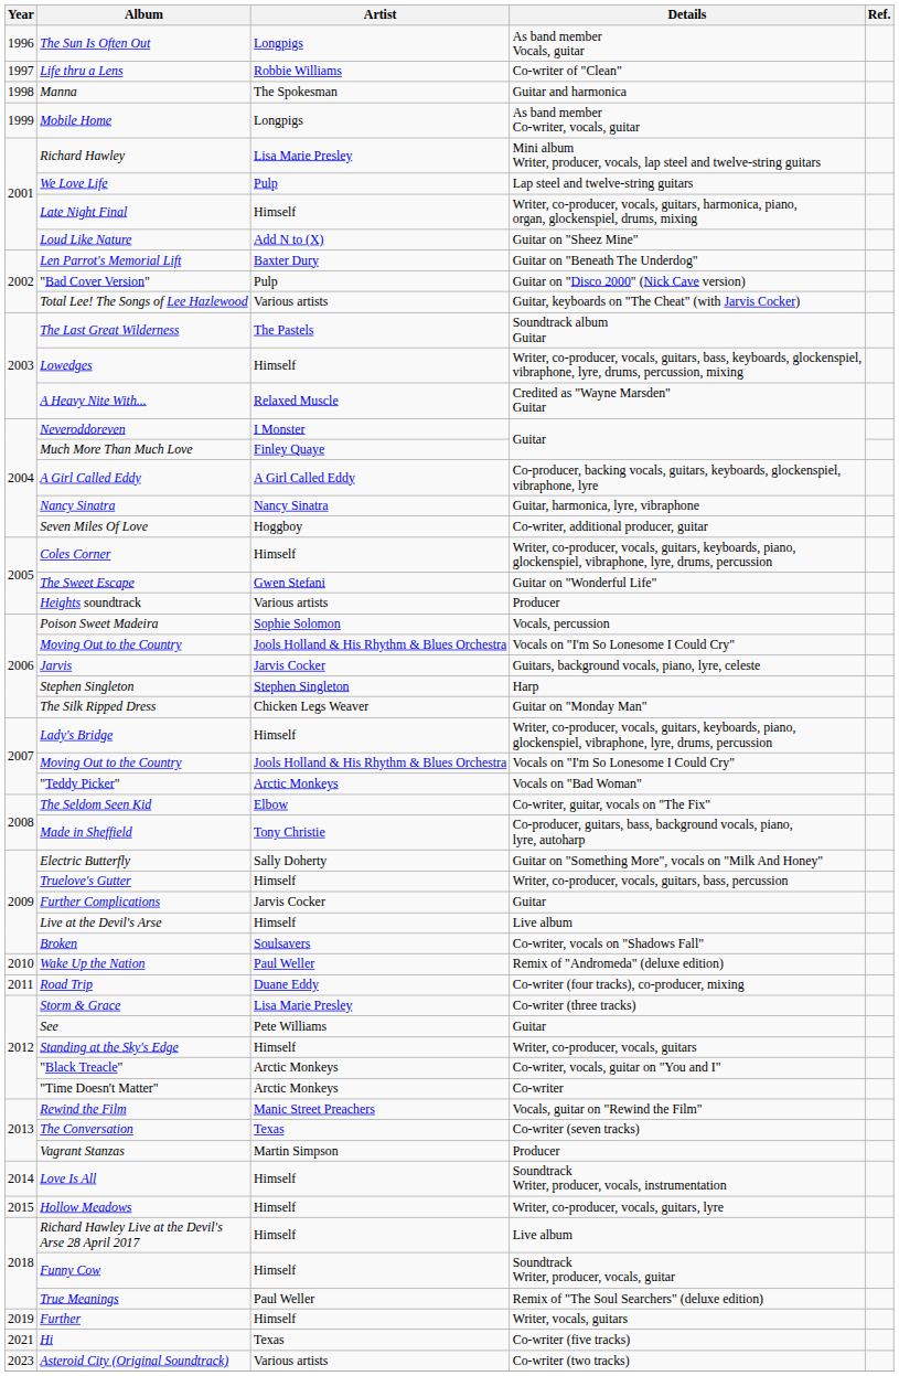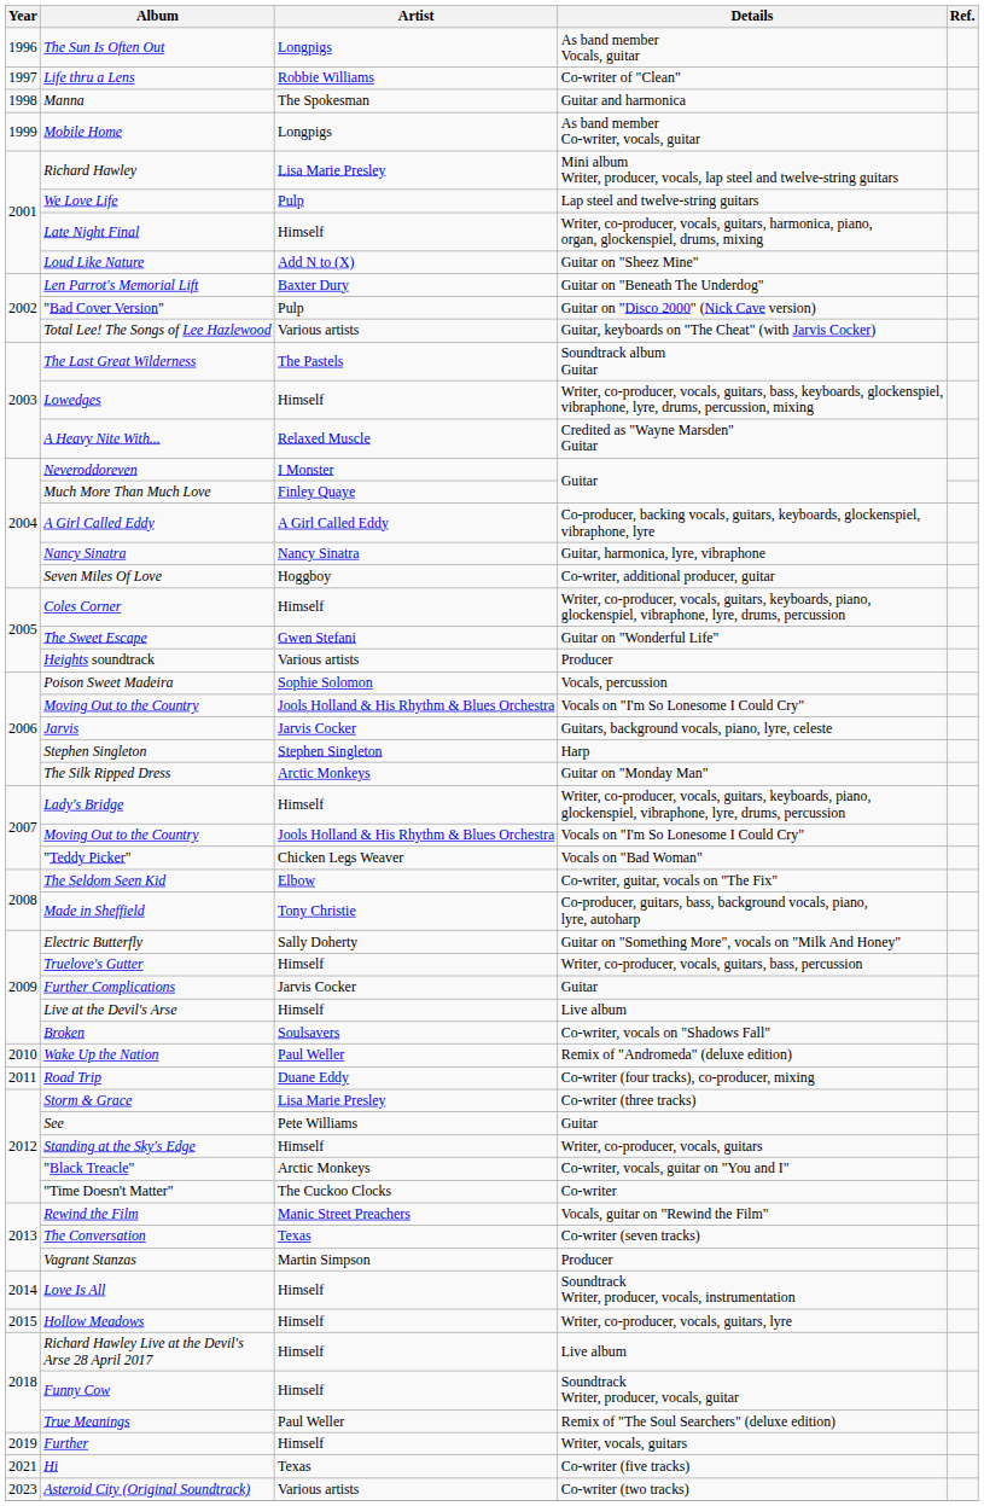 <table class="wikitable">
 <tr>
 <th style="width:1em;">Year</th>
 <th>Album</th>
 <th>Artist</th>
 <th>Details</th>
 <th>Ref.</th>
 </tr>
 <tr>
 <td>1996</td>
 <td><em><a href='#'>The Sun Is Often Out</a></em></td>
 <td><a href='#'>Longpigs</a></td>
 <td>As band member <br> Vocals, guitar</td>
 <td style="text-align:center;"></td>
 </tr>
 <tr>
 <td>1997</td>
 <td><em><a href='#'>Life thru a Lens</a></em></td>
 <td><a href='#'>Robbie Williams</a></td>
 <td>Co-writer of "Clean"</td>
 <td style="text-align:center;"></td>
 </tr>
 <tr>
 <td>1998</td>
 <td><em>Manna</em></td>
 <td>The Spokesman</td>
 <td>Guitar and harmonica</td>
 <td style="text-align:center;"></td>
 </tr>
 <tr>
 <td>1999</td>
 <td><em><a href='#'>Mobile Home</a></em></td>
 <td>Longpigs</td>
 <td>As band member <br> Co-writer, vocals, guitar</td>
 <td style="text-align:center;"></td>
 </tr>
 <tr>
 <td rowspan="4">2001</td>
 <td><em>Richard Hawley</em></td>
 <td><a href='#'>Lisa Marie Presley</a></td>
 <td>Mini album <br> Writer, producer, vocals, lap steel and twelve-string guitars</td>
 <td style="text-align:center;"></td>
 </tr>
 <tr>
 <td><em><a href='#'>We Love Life</a></em></td>
 <td><a href='#'>Pulp</a></td>
 <td>Lap steel and twelve-string guitars</td>
 <td style="text-align:center;"></td>
 </tr>
 <tr>
 <td><em><a href='#'>Late Night Final</a></em></td>
 <td>Himself</td>
 <td>Writer, co-producer, vocals, guitars, harmonica, piano, <br> organ, glockenspiel, drums, mixing</td>
 <td style="text-align:center;"></td>
 </tr>
 <tr>
 <td><em><a href='#'>Loud Like Nature</a></em></td>
 <td><a href='#'>Add N to (X)</a></td>
 <td>Guitar on "Sheez Mine"</td>
 <td style="text-align:center;"></td>
 </tr>
 <tr>
 <td rowspan="3">2002</td>
 <td><em><a href='#'>Len Parrot's Memorial Lift</a></em></td>
 <td><a href='#'>Baxter Dury</a></td>
 <td>Guitar on "Beneath The Underdog"</td>
 <td style="text-align:center;"></td>
 </tr>
 <tr>
 <td>"<a href='#'>Bad Cover Version</a>"</td>
 <td>Pulp</td>
 <td>Guitar on "<a href='#'>Disco 2000</a>" (<a href='#'>Nick Cave</a> version)</td>
 <td style="text-align:center;"></td>
 </tr>
 <tr>
 <td><em>Total Lee! The Songs of <a href='#'>Lee Hazlewood</a></em></td>
 <td>Various artists</td>
 <td>Guitar, keyboards on "The Cheat" (with <a href='#'>Jarvis Cocker</a>)</td>
 <td style="text-align:center;"></td>
 </tr>
 <tr>
 <td rowspan="3">2003</td>
 <td><em><a href='#'>The Last Great Wilderness</a></em></td>
 <td><a href='#'>The Pastels</a></td>
 <td>Soundtrack album <br> Guitar</td>
 <td style="text-align:center;"></td>
 </tr>
 <tr>
 <td><em><a href='#'>Lowedges</a></em></td>
 <td>Himself</td>
 <td>Writer, co-producer, vocals, guitars, bass, keyboards, glockenspiel,<br> vibraphone, lyre, drums, percussion, mixing</td>
 <td style="text-align:center;"></td>
 </tr>
 <tr>
 <td><em><a href='#'>A Heavy Nite With...</a></em></td>
 <td><a href='#'>Relaxed Muscle</a></td>
 <td>Credited as "Wayne Marsden"<br>Guitar</td>
 <td style="text-align:center;"></td>
 </tr>
 <tr>
 <td rowspan="5">2004</td>
 <td><em><a href='#'>Neveroddoreven</a></em></td>
 <td><a href='#'>I Monster</a></td>
 <td rowspan="2">Guitar</td>
 <td style="text-align:center;"></td>
 </tr>
 <tr>
 <td><em>Much More Than Much Love</em></td>
 <td><a href='#'>Finley Quaye</a></td>
 <td style="text-align:center;"></td>
 </tr>
 <tr>
 <td><em><a href='#'>A Girl Called Eddy</a></em></td>
 <td><a href='#'>A Girl Called Eddy</a></td>
 <td>Co-producer, backing vocals, guitars, keyboards, glockenspiel, <br> vibraphone, lyre</td>
 <td style="text-align:center;"></td>
 </tr>
 <tr>
 <td><em><a href='#'>Nancy Sinatra</a></em></td>
 <td><a href='#'>Nancy Sinatra</a></td>
 <td>Guitar, harmonica, lyre, vibraphone</td>
 <td style="text-align:center;"></td>
 </tr>
 <tr>
 <td><em>Seven Miles Of Love</em></td>
 <td>Hoggboy</td>
 <td>Co-writer, additional producer, guitar</td>
 <td style="text-align:center;"></td>
 </tr>
 <tr>
 <td rowspan="3">2005</td>
 <td><em><a href='#'>Coles Corner</a></em></td>
 <td>Himself</td>
 <td>Writer, co-producer, vocals, guitars, keyboards, piano, <br> glockenspiel, vibraphone, lyre, drums, percussion</td>
 <td style="text-align:center;"></td>
 </tr>
 <tr>
 <td><em><a href='#'>The Sweet Escape</a></em></td>
 <td><a href='#'>Gwen Stefani</a></td>
 <td>Guitar on "Wonderful Life"</td>
 <td style="text-align:center;"></td>
 </tr>
 <tr>
 <td><em><a href='#'>Heights</a></em> soundtrack</td>
 <td>Various artists</td>
 <td>Producer</td>
 <td style="text-align:center;"></td>
 </tr>
 <tr>
 <td rowspan="5">2006</td>
 <td><em>Poison Sweet Madeira</em></td>
 <td><a href='#'>Sophie Solomon</a></td>
 <td>Vocals, percussion</td>
 <td style="text-align:center;"></td>
 </tr>
 <tr>
 <td><em><a href='#'>Moving Out to the Country</a></em></td>
 <td><a href='#'>Jools Holland & His Rhythm & Blues Orchestra</a></td>
 <td>Vocals on "I'm So Lonesome I Could Cry"</td>
 <td style="text-align:center;"></td>
 </tr>
 <tr>
 <td><em><a href='#'>Jarvis</a></em></td>
 <td><a href='#'>Jarvis Cocker</a></td>
 <td>Guitars, background vocals, piano, lyre, celeste</td>
 <td style="text-align:center;"></td>
 </tr>
 <tr>
 <td><em>Stephen Singleton</em></td>
 <td><a href='#'>Stephen Singleton</a></td>
 <td>Harp</td>
 <td style="text-align:center;"></td>
 </tr>
 <tr>
 <td><em>The Silk Ripped Dress</em></td>
-<td>Chicken Legs Weaver</td>
+<td><a href='#'>Arctic Monkeys</a></td>
 <td>Guitar on "Monday Man"</td>
 <td style="text-align:center;"></td>
 </tr>
 <tr>
 <td rowspan="3">2007</td>
 <td><em><a href='#'>Lady's Bridge</a></em></td>
 <td>Himself</td>
 <td>Writer, co-producer, vocals, guitars, keyboards, piano, <br> glockenspiel, vibraphone, lyre, drums, percussion</td>
 <td style="text-align:center;"></td>
 </tr>
 <tr>
 <td><em><a href='#'>Moving Out to the Country</a></em></td>
 <td><a href='#'>Jools Holland & His Rhythm & Blues Orchestra</a></td>
 <td>Vocals on "I'm So Lonesome I Could Cry"</td>
 <td style="text-align:center;"></td>
 </tr>
 <tr>
 <td>"<a href='#'>Teddy Picker</a>"</td>
-<td><a href='#'>Arctic Monkeys</a></td>
+<td>Chicken Legs Weaver</td>
 <td>Vocals on "Bad Woman"</td>
 <td style="text-align:center;"></td>
 </tr>
 <tr>
 <td rowspan="2">2008</td>
 <td><em><a href='#'>The Seldom Seen Kid</a></em></td>
 <td><a href='#'>Elbow</a></td>
 <td>Co-writer, guitar, vocals on "The Fix"</td>
 <td style="text-align:center;"></td>
 </tr>
 <tr>
 <td><em><a href='#'>Made in Sheffield</a></em></td>
 <td><a href='#'>Tony Christie</a></td>
 <td>Co-producer, guitars, bass, background vocals, piano, <br> lyre, autoharp</td>
 <td style="text-align:center;"></td>
 </tr>
 <tr>
 <td rowspan="5">2009</td>
 <td><em>Electric Butterfly</em></td>
 <td>Sally Doherty</td>
 <td>Guitar on "Something More", vocals on "Milk And Honey"</td>
 <td style="text-align:center;"></td>
 </tr>
 <tr>
 <td><em><a href='#'>Truelove's Gutter</a></em></td>
 <td>Himself</td>
 <td>Writer, co-producer, vocals, guitars, bass, percussion</td>
 <td style="text-align:center;"></td>
 </tr>
 <tr>
 <td><em><a href='#'>Further Complications</a></em></td>
 <td>Jarvis Cocker</td>
 <td>Guitar</td>
 <td style="text-align:center;"></td>
 </tr>
 <tr>
 <td><em>Live at the Devil's Arse</em></td>
 <td>Himself</td>
 <td>Live album</td>
 <td style="text-align:center;"></td>
 </tr>
 <tr>
 <td><em><a href='#'>Broken</a></em></td>
 <td><a href='#'>Soulsavers</a></td>
 <td>Co-writer, vocals on "Shadows Fall"</td>
 <td style="text-align:center;"></td>
 </tr>
 <tr>
 <td>2010</td>
 <td><em><a href='#'>Wake Up the Nation</a></em></td>
 <td><a href='#'>Paul Weller</a></td>
 <td>Remix of "Andromeda" (deluxe edition)</td>
 <td style="text-align:center;"></td>
 </tr>
 <tr>
 <td>2011</td>
 <td><em><a href='#'>Road Trip</a></em></td>
 <td><a href='#'>Duane Eddy</a></td>
 <td>Co-writer (four tracks), co-producer, mixing</td>
 <td style="text-align:center;"></td>
 </tr>
 <tr>
 <td rowspan="5">2012</td>
 <td><em><a href='#'>Storm & Grace</a></em></td>
 <td><a href='#'>Lisa Marie Presley</a></td>
 <td>Co-writer (three tracks)</td>
 <td style="text-align:center;"></td>
 </tr>
 <tr>
 <td><em>See</em></td>
 <td>Pete Williams</td>
 <td>Guitar</td>
 <td style="text-align:center;"></td>
 </tr>
 <tr>
 <td><em><a href='#'>Standing at the Sky's Edge</a></em></td>
 <td>Himself</td>
 <td>Writer, co-producer, vocals, guitars</td>
 <td style="text-align:center;"></td>
 </tr>
 <tr>
 <td>"<a href='#'>Black Treacle</a>"</td>
 <td>Arctic Monkeys</td>
 <td>Co-writer, vocals, guitar on "You and I"</td>
 <td style="text-align:center;"></td>
 </tr>
 <tr>
 <td>"Time Doesn't Matter"</td>
-<td>Arctic Monkeys</td>
+<td>The Cuckoo Clocks</td>
 <td>Co-writer</td>
 <td></td>
 </tr>
 <tr>
 <td rowspan="3">2013</td>
 <td><em><a href='#'>Rewind the Film</a></em></td>
 <td><a href='#'>Manic Street Preachers</a></td>
 <td>Vocals, guitar on "Rewind the Film"</td>
 <td style="text-align:center;"></td>
 </tr>
 <tr>
 <td><em><a href='#'>The Conversation</a></em></td>
 <td><a href='#'>Texas</a></td>
 <td>Co-writer (seven tracks)</td>
 <td style="text-align:center;"></td>
 </tr>
 <tr>
 <td><em>Vagrant Stanzas</em></td>
 <td>Martin Simpson</td>
 <td>Producer</td>
 <td style="text-align:center;"></td>
 </tr>
 <tr>
 <td>2014</td>
 <td><em><a href='#'>Love Is All</a></em></td>
 <td>Himself</td>
 <td>Soundtrack <br>Writer, producer, vocals, instrumentation</td>
 <td style="text-align:center;"></td>
 </tr>
 <tr>
 <td>2015</td>
 <td><em><a href='#'>Hollow Meadows</a></em></td>
 <td>Himself</td>
 <td>Writer, co-producer, vocals, guitars, lyre</td>
 <td style="text-align:center;"></td>
 </tr>
 <tr>
 <td rowspan="3">2018</td>
 <td><em>Richard Hawley Live at the Devil's<br> Arse 28 April 2017</em></td>
 <td>Himself</td>
 <td>Live album</td>
 <td style="text-align:center;"></td>
 </tr>
 <tr>
 <td><em><a href='#'>Funny Cow</a></em></td>
 <td>Himself</td>
 <td>Soundtrack<br>Writer, producer, vocals, guitar</td>
 <td style="text-align:center;"></td>
 </tr>
 <tr>
 <td><em><a href='#'>True Meanings</a></em></td>
 <td>Paul Weller</td>
 <td>Remix of "The Soul Searchers" (deluxe edition)</td>
 <td style="text-align:center;"></td>
 </tr>
 <tr>
 <td>2019</td>
 <td><em><a href='#'>Further</a></em></td>
 <td>Himself</td>
 <td>Writer, vocals, guitars</td>
 <td style="text-align:center;"></td>
 </tr>
 <tr>
 <td>2021</td>
 <td><em><a href='#'>Hi</a></em></td>
 <td>Texas</td>
 <td>Co-writer (five tracks)</td>
 <td style="text-align:center;"></td>
 </tr>
 <tr>
 <td>2023</td>
 <td><a href='#'><em>Asteroid City (Original Soundtrack)</em></a></td>
 <td>Various artists</td>
 <td>Co-writer (two tracks)</td>
 <td style="text-align:center;"></td>
 </tr>
 <tr>
 </tr>
 </table>
